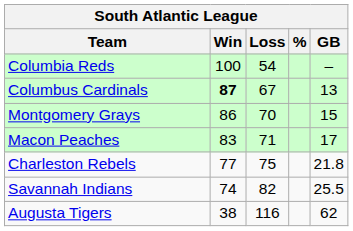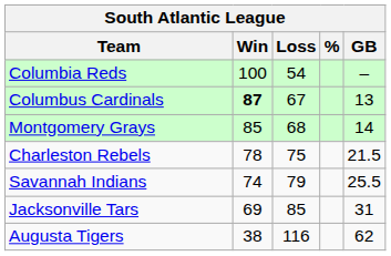 <table class="wikitable">
 <tr>
 <th colspan="5">South Atlantic League</th>
 </tr>
 <tr>
 <th width="60%">Team</th>
 <th>Win</th>
 <th>Loss</th>
 <th>%</th>
 <th>GB</th>
 </tr>
 <tr align=center bgcolor=ccffcc>
 <td align=left><a href='#'>Columbia Reds</a></td>
 <td>100</td>
 <td>54</td>
 <td></td>
 <td>–</td>
 </tr>
 <tr align=center bgcolor=ccffcc>
 <td align=left><a href='#'>Columbus Cardinals</a></td>
 <td><strong>87</strong></td>
 <td>67</td>
 <td></td>
 <td>13</td>
 </tr>
 <tr align=center bgcolor=ccffcc>
 <td align=left><a href='#'>Montgomery Grays</a></td>
-<td>86</td>
-<td>70</td>
+<td>85</td>
+<td>68</td>
 <td></td>
-<td>15</td>
-</tr>
-<tr align=center bgcolor=ccffcc>
-<td align=left><a href='#'>Macon Peaches</a></td>
-<td>83</td>
-<td>71</td>
-<td></td>
-<td>17</td>
+<td>14</td>
 </tr>
 <tr align=center>
 <td align=left><a href='#'>Charleston Rebels</a></td>
-<td>77</td>
+<td>78</td>
 <td>75</td>
 <td></td>
-<td>21.8</td>
+<td>21.5</td>
 </tr>
 <tr align=center>
 <td align=left><a href='#'>Savannah Indians</a></td>
 <td>74</td>
-<td>82</td>
+<td>79</td>
 <td></td>
 <td>25.5</td>
+</tr>
+<tr align=center>
+<td align=left><a href='#'>Jacksonville Tars</a></td>
+<td>69</td>
+<td>85</td>
+<td></td>
+<td>31</td>
 </tr>
 <tr align=center>
 <td align=left><a href='#'>Augusta Tigers</a></td>
 <td>38</td>
 <td>116</td>
 <td></td>
 <td>62</td>
 </tr>
 </table>
